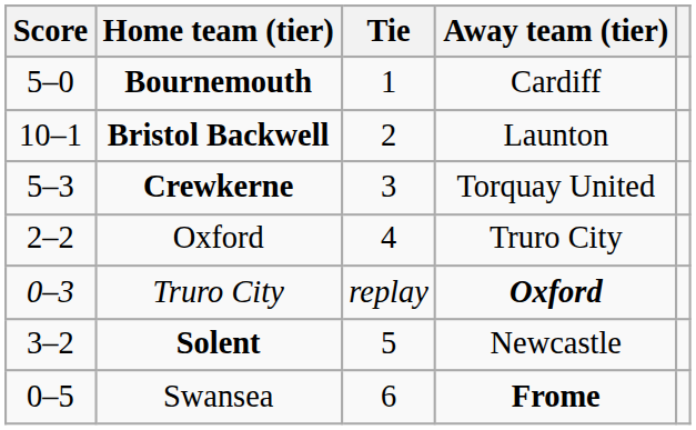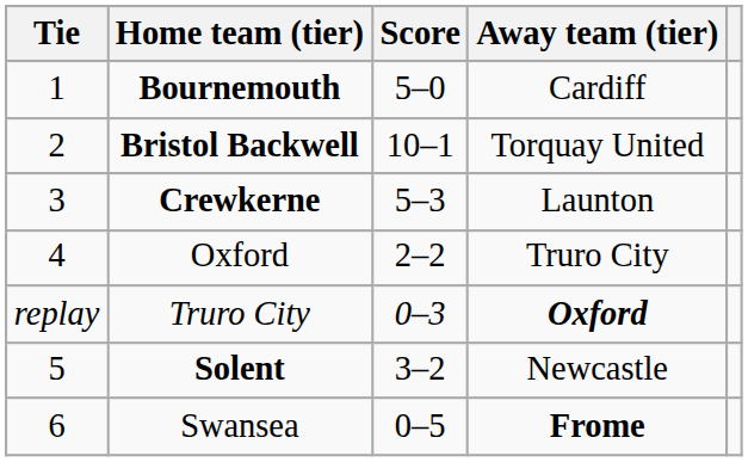 <table class="wikitable" style="text-align:center; font-size:85%">
 <tr>
+<th>Tie</th>
+<th>Home team (tier)</th>
 <th>Score</th>
-<th>Home team (tier)</th>
-<th>Tie</th>
 <th>Away team (tier)</th>
 <th></th>
 </tr>
 <tr>
+<td align="center">1</td>
+<td><strong>Bournemouth</strong></td>
 <td align="center">5–0</td>
-<td><strong>Bournemouth</strong></td>
-<td align="center">1</td>
 <td>Cardiff</td>
 <td></td>
 </tr>
 <tr>
+<td align="center">2</td>
+<td><strong>Bristol Backwell</strong></td>
 <td align="center">10–1</td>
-<td><strong>Bristol Backwell</strong></td>
-<td align="center">2</td>
+<td>Torquay United</td>
+<td></td>
+</tr>
+<tr>
+<td align="center">3</td>
+<td><strong>Crewkerne</strong></td>
+<td align="center">5–3</td>
 <td>Launton</td>
 <td></td>
 </tr>
 <tr>
-<td align="center">5–3</td>
-<td><strong>Crewkerne</strong></td>
-<td align="center">3</td>
-<td>Torquay United</td>
-<td></td>
-</tr>
-<tr>
+<td align="center">4</td>
+<td>Oxford</td>
 <td align="center">2–2 </td>
-<td>Oxford</td>
-<td align="center">4</td>
 <td>Truro City</td>
 <td></td>
 </tr>
 <tr>
+<td align="center"><em>replay</em></td>
+<td><em>Truro City</em></td>
 <td align="center"><em>0–3</em></td>
-<td><em>Truro City</em></td>
-<td align="center"><em>replay</em></td>
 <td><strong><em>Oxford</em></strong></td>
 <td></td>
 </tr>
 <tr>
+<td align="center">5</td>
+<td><strong>Solent</strong></td>
 <td align="center">3–2</td>
-<td><strong>Solent</strong></td>
-<td align="center">5</td>
 <td>Newcastle</td>
 <td></td>
 </tr>
 <tr>
+<td align="center">6</td>
+<td>Swansea</td>
 <td align="center">0–5</td>
-<td>Swansea</td>
-<td align="center">6</td>
 <td><strong>Frome</strong></td>
 <td></td>
 </tr>
 </table>
